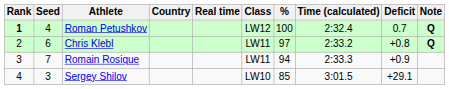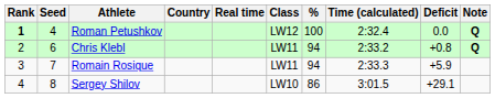 <table class="wikitable sortable" style="text-align:center">
 <tr>
 <th>Rank</th>
 <th>Seed</th>
 <th>Athlete</th>
 <th>Country</th>
 <th>Real time</th>
 <th>Class</th>
 <th>%</th>
 <th>Time (calculated)</th>
 <th>Deficit</th>
 <th>Note</th>
 </tr>
 <tr bgcolor=ccffcc>
 <td><strong>1</strong></td>
 <td>4</td>
 <td align=left><a href='#'>Roman Petushkov</a></td>
 <td align=left></td>
 <td></td>
 <td>LW12</td>
 <td>100</td>
 <td>2:32.4</td>
-<td>0.7</td>
+<td>0.0</td>
 <td><strong>Q</strong></td>
 </tr>
 <tr bgcolor=ccffcc>
 <td>2</td>
 <td>6</td>
 <td align=left><a href='#'>Chris Klebl</a></td>
 <td align=left></td>
 <td></td>
 <td>LW11</td>
-<td>97</td>
+<td>94</td>
 <td>2:33.2</td>
 <td>+0.8</td>
 <td><strong>Q</strong></td>
 </tr>
 <tr>
 <td>3</td>
 <td>7</td>
 <td align=left><a href='#'>Romain Rosique</a></td>
 <td align=left></td>
 <td></td>
 <td>LW11</td>
 <td>94</td>
 <td>2:33.3</td>
-<td>+0.9</td>
+<td>+5.9</td>
 <td></td>
 </tr>
 <tr>
 <td>4</td>
-<td>3</td>
+<td>8</td>
 <td align=left><a href='#'>Sergey Shilov</a></td>
 <td align=left></td>
 <td></td>
 <td>LW10</td>
-<td>85</td>
+<td>86</td>
 <td>3:01.5</td>
 <td>+29.1</td>
 <td></td>
 </tr>
 </table>
